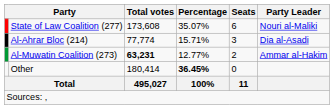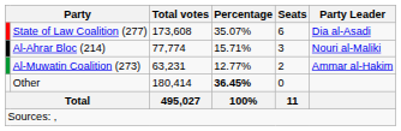 <table class="wikitable sortable" style="border:1px solid #8888aa; background-color:#f8f8f8; padding:0px; font-size:90%;">
 <tr style="background-color:#E9E9E9">
 <th colspan=2>Party</th>
 <th>Total votes</th>
 <th>Percentage</th>
 <th>Seats</th>
 <th>Party Leader</th>
 </tr>
 <tr>
 <td bgcolor="#FF0000"></td>
 <td><a href='#'>State of Law Coalition</a> (277)</td>
 <td>173,608</td>
 <td>35.07%</td>
 <td>6</td>
-<td><a href='#'>Nouri al-Maliki</a></td>
+<td><a href='#'>Dia al-Asadi</a></td>
 </tr>
 <tr>
 <td bgcolor="#000000"></td>
 <td><a href='#'>Al-Ahrar Bloc</a> (214)</td>
 <td>77,774</td>
 <td>15.71%</td>
 <td>3</td>
-<td><a href='#'>Dia al-Asadi</a></td>
+<td><a href='#'>Nouri al-Maliki</a></td>
 </tr>
 <tr>
 <td bgcolor="#009933"></td>
 <td><a href='#'>Al-Muwatin Coalition</a> (273)</td>
-<td><strong>63,231</strong></td>
+<td>63,231</td>
 <td>12.77%</td>
 <td>2</td>
 <td><a href='#'>Ammar al-Hakim</a></td>
 </tr>
 <tr>
 <td></td>
 <td>Other</td>
 <td>180,414</td>
 <td><strong>36.45%</strong></td>
 <td>0</td>
 <td></td>
 </tr>
 <tr>
 <th colspan=2><strong>Total</strong></th>
 <th><strong>495,027</strong></th>
 <th><strong>100%</strong></th>
 <th><strong>11</strong></th>
 <th></th>
 </tr>
 <tr>
 <td colspan=7 align=left>Sources: ,  </td>
 </tr>
 </table>
